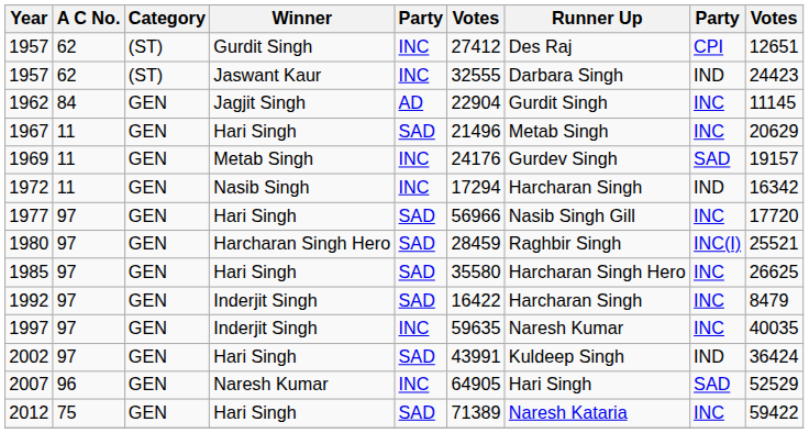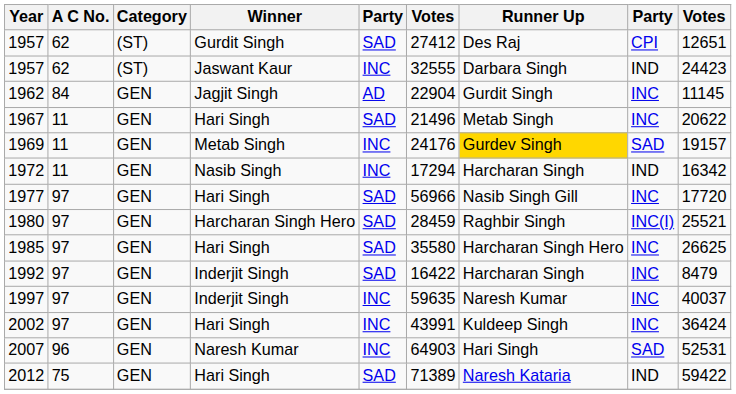 <table class="wikitable sortable">
 <tr>
 <th>Year</th>
 <th>A C No.</th>
 <th>Category</th>
 <th>Winner</th>
 <th>Party</th>
 <th>Votes</th>
 <th>Runner Up</th>
 <th>Party</th>
 <th>Votes</th>
 </tr>
 <tr>
 <td>1957</td>
 <td>62</td>
 <td>(ST)</td>
 <td>Gurdit Singh</td>
-<td><a href='#'>INC</a></td>
+<td><a href='#'>SAD</a></td>
 <td>27412</td>
 <td>Des Raj</td>
 <td><a href='#'>CPI</a></td>
 <td>12651</td>
 </tr>
 <tr>
 <td>1957</td>
 <td>62</td>
 <td>(ST)</td>
 <td>Jaswant Kaur</td>
 <td><a href='#'>INC</a></td>
 <td>32555</td>
 <td>Darbara Singh</td>
 <td>IND</td>
 <td>24423</td>
 </tr>
 <tr>
 <td>1962</td>
 <td>84</td>
 <td>GEN</td>
 <td>Jagjit Singh</td>
 <td><a href='#'>AD</a></td>
 <td>22904</td>
 <td>Gurdit Singh</td>
 <td><a href='#'>INC</a></td>
 <td>11145</td>
 </tr>
 <tr>
 <td>1967</td>
 <td>11</td>
 <td>GEN</td>
 <td>Hari Singh</td>
 <td><a href='#'>SAD</a></td>
 <td>21496</td>
 <td>Metab Singh</td>
 <td><a href='#'>INC</a></td>
-<td>20629</td>
+<td>20622</td>
 </tr>
 <tr>
 <td>1969</td>
 <td>11</td>
 <td>GEN</td>
 <td>Metab Singh</td>
 <td><a href='#'>INC</a></td>
 <td>24176</td>
-<td>Gurdev Singh</td>
+<td style="background: gold;">Gurdev Singh</td>
 <td><a href='#'>SAD</a></td>
 <td>19157</td>
 </tr>
 <tr>
 <td>1972</td>
 <td>11</td>
 <td>GEN</td>
 <td>Nasib Singh</td>
 <td><a href='#'>INC</a></td>
 <td>17294</td>
 <td>Harcharan Singh</td>
 <td>IND</td>
 <td>16342</td>
 </tr>
 <tr>
 <td>1977</td>
 <td>97</td>
 <td>GEN</td>
 <td>Hari Singh</td>
 <td><a href='#'>SAD</a></td>
 <td>56966</td>
 <td>Nasib Singh Gill</td>
 <td><a href='#'>INC</a></td>
 <td>17720</td>
 </tr>
 <tr>
 <td>1980</td>
 <td>97</td>
 <td>GEN</td>
 <td>Harcharan Singh Hero</td>
 <td><a href='#'>SAD</a></td>
 <td>28459</td>
 <td>Raghbir Singh</td>
 <td><a href='#'>INC(I)</a></td>
 <td>25521</td>
 </tr>
 <tr>
 <td>1985</td>
 <td>97</td>
 <td>GEN</td>
 <td>Hari Singh</td>
 <td><a href='#'>SAD</a></td>
 <td>35580</td>
 <td>Harcharan Singh Hero</td>
 <td><a href='#'>INC</a></td>
 <td>26625</td>
 </tr>
 <tr>
 <td>1992</td>
 <td>97</td>
 <td>GEN</td>
 <td>Inderjit Singh</td>
 <td><a href='#'>SAD</a></td>
 <td>16422</td>
 <td>Harcharan Singh</td>
 <td><a href='#'>INC</a></td>
 <td>8479</td>
 </tr>
 <tr>
 <td>1997</td>
 <td>97</td>
 <td>GEN</td>
 <td>Inderjit Singh</td>
 <td><a href='#'>INC</a></td>
 <td>59635</td>
 <td>Naresh Kumar</td>
 <td><a href='#'>INC</a></td>
-<td>40035</td>
+<td>40037</td>
 </tr>
 <tr>
 <td>2002</td>
 <td>97</td>
 <td>GEN</td>
 <td>Hari Singh</td>
-<td><a href='#'>SAD</a></td>
+<td><a href='#'>INC</a></td>
 <td>43991</td>
 <td>Kuldeep Singh</td>
-<td>IND</td>
+<td><a href='#'>INC</a></td>
 <td>36424</td>
 </tr>
 <tr>
 <td>2007</td>
 <td>96</td>
 <td>GEN</td>
 <td>Naresh Kumar</td>
 <td><a href='#'>INC</a></td>
-<td>64905</td>
+<td>64903</td>
 <td>Hari Singh</td>
 <td><a href='#'>SAD</a></td>
-<td>52529</td>
+<td>52531</td>
 </tr>
 <tr>
 <td>2012</td>
 <td>75</td>
 <td>GEN</td>
 <td>Hari Singh</td>
 <td><a href='#'>SAD</a></td>
 <td>71389</td>
 <td><a href='#'>Naresh Kataria</a></td>
-<td><a href='#'>INC</a></td>
+<td>IND</td>
 <td>59422</td>
 </tr>
 <tr>
 </tr>
 </table>
